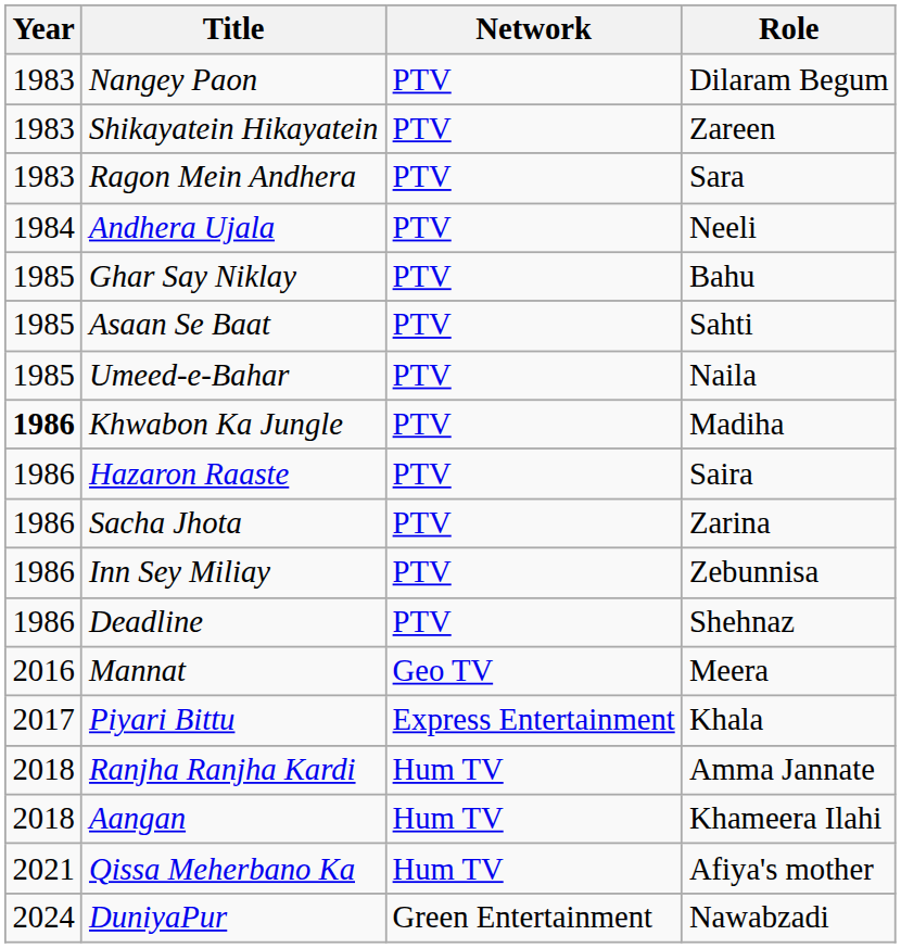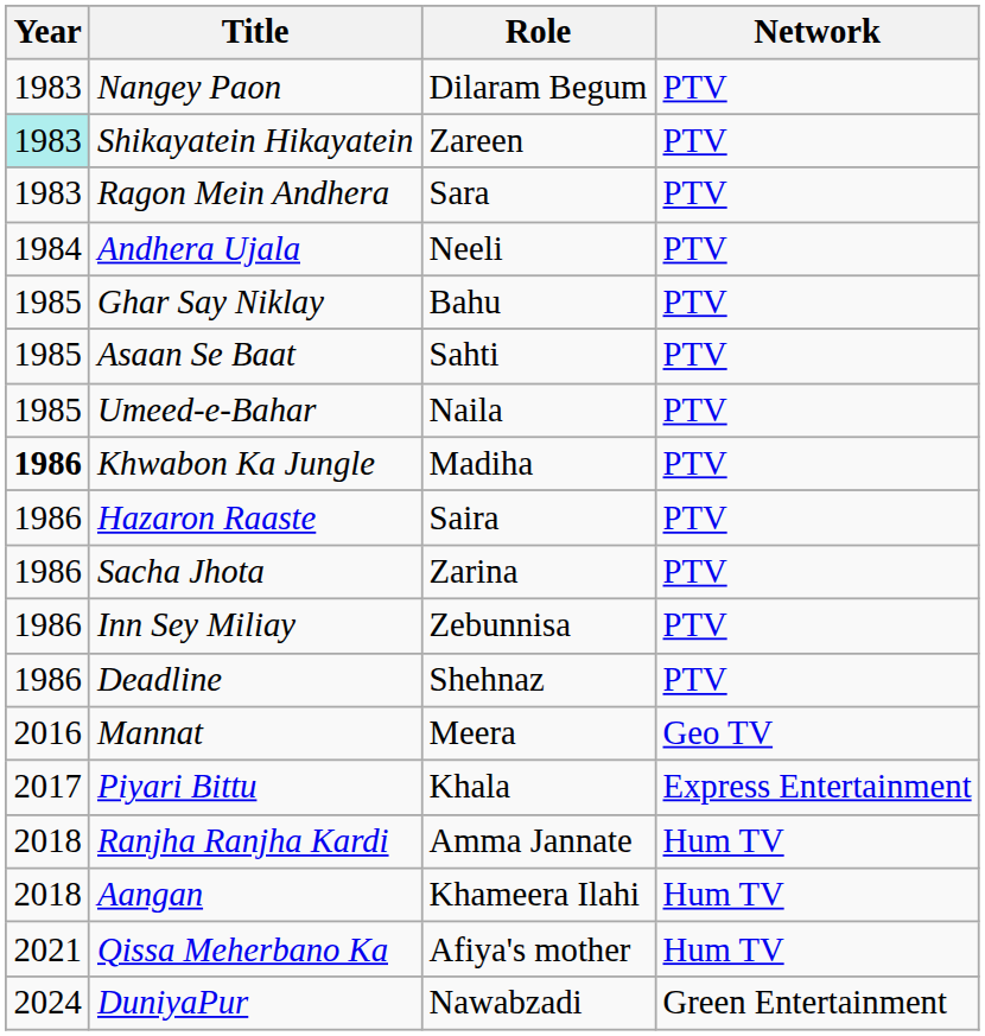 <table class="wikitable sortable plainrowheaders">
 <tr style="text-align:center;">
 <th scope="col">Year</th>
 <th scope="col">Title</th>
+<th scope="col">Role</th>
 <th scope="col">Network</th>
-<th scope="col">Role</th>
 </tr>
 <tr>
 <td>1983</td>
 <td><em>Nangey Paon</em></td>
+<td>Dilaram Begum</td>
 <td><a href='#'>PTV</a></td>
-<td>Dilaram Begum</td>
 </tr>
 <tr>
-<td>1983</td>
+<td style="background: paleturquoise;">1983</td>
 <td><em>Shikayatein Hikayatein</em></td>
+<td>Zareen</td>
 <td><a href='#'>PTV</a></td>
-<td>Zareen</td>
 </tr>
 <tr>
 <td>1983</td>
 <td><em>Ragon Mein Andhera</em></td>
+<td>Sara</td>
 <td><a href='#'>PTV</a></td>
-<td>Sara</td>
 </tr>
 <tr>
 <td>1984</td>
 <td><em><a href='#'>Andhera Ujala</a></em></td>
+<td>Neeli</td>
 <td><a href='#'>PTV</a></td>
-<td>Neeli</td>
 </tr>
 <tr>
 <td>1985</td>
 <td><em>Ghar Say Niklay</em></td>
+<td>Bahu</td>
 <td><a href='#'>PTV</a></td>
-<td>Bahu</td>
 </tr>
 <tr>
 <td>1985</td>
 <td><em>Asaan Se Baat</em></td>
+<td>Sahti</td>
 <td><a href='#'>PTV</a></td>
-<td>Sahti</td>
 </tr>
 <tr>
 <td>1985</td>
 <td><em>Umeed-e-Bahar</em></td>
+<td>Naila</td>
 <td><a href='#'>PTV</a></td>
-<td>Naila</td>
 </tr>
 <tr>
 <td><strong>1986</strong></td>
 <td><em>Khwabon Ka Jungle</em></td>
+<td>Madiha</td>
 <td><a href='#'>PTV</a></td>
-<td>Madiha</td>
 </tr>
 <tr>
 <td>1986</td>
 <td><em><a href='#'>Hazaron Raaste</a></em></td>
+<td>Saira</td>
 <td><a href='#'>PTV</a></td>
-<td>Saira</td>
 </tr>
 <tr>
 <td>1986</td>
 <td><em>Sacha Jhota</em></td>
+<td>Zarina</td>
 <td><a href='#'>PTV</a></td>
-<td>Zarina</td>
 </tr>
 <tr>
 <td>1986</td>
 <td><em>Inn Sey Miliay</em></td>
+<td>Zebunnisa</td>
 <td><a href='#'>PTV</a></td>
-<td>Zebunnisa</td>
 </tr>
 <tr>
 <td>1986</td>
 <td><em>Deadline</em></td>
+<td>Shehnaz</td>
 <td><a href='#'>PTV</a></td>
-<td>Shehnaz</td>
 </tr>
 <tr>
 <td>2016</td>
 <td><em>Mannat</em></td>
+<td>Meera</td>
 <td><a href='#'>Geo TV</a></td>
-<td>Meera</td>
 </tr>
 <tr>
 <td>2017</td>
 <td><em><a href='#'>Piyari Bittu</a></em></td>
+<td>Khala</td>
 <td><a href='#'>Express Entertainment</a></td>
-<td>Khala</td>
 </tr>
 <tr>
 <td>2018</td>
 <td><em><a href='#'>Ranjha Ranjha Kardi</a></em></td>
+<td>Amma Jannate</td>
 <td><a href='#'>Hum TV</a></td>
-<td>Amma Jannate</td>
 </tr>
 <tr>
 <td>2018</td>
 <td><em><a href='#'>Aangan</a></em></td>
+<td>Khameera Ilahi</td>
 <td><a href='#'>Hum TV</a></td>
-<td>Khameera Ilahi</td>
 </tr>
 <tr>
 <td>2021</td>
 <td><em><a href='#'>Qissa Meherbano Ka</a></em></td>
+<td>Afiya's mother</td>
 <td><a href='#'>Hum TV</a></td>
-<td>Afiya's mother</td>
 </tr>
 <tr>
 <td>2024</td>
 <td><em><a href='#'>DuniyaPur</a></em></td>
+<td>Nawabzadi</td>
 <td>Green Entertainment</td>
-<td>Nawabzadi</td>
 </tr>
 </table>
